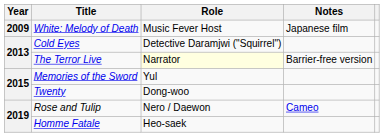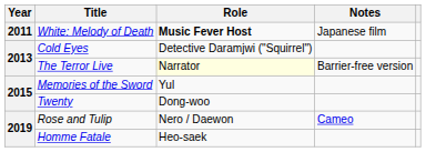 <table class="wikitable plainrowheaders sortable">
 <tr>
 <th scope="col">Year</th>
 <th scope="col">Title</th>
 <th scope="col">Role</th>
 <th scope="col" class="unsortable">Notes</th>
 <th scope="col" class="unsortable"></th>
 </tr>
 <tr>
-<th scope="row">2009</th>
+<th scope="row">2011</th>
 <td><em><a href='#'>White: Melody of Death</a></em></td>
-<td>Music Fever Host</td>
+<td><strong>Music Fever Host</strong></td>
 <td>Japanese film</td>
 <td style="text-align:center"></td>
 </tr>
 <tr>
 <th scope="row" rowspan="2">2013</th>
 <td><em><a href='#'>Cold Eyes</a></em></td>
 <td>Detective Daramjwi ("Squirrel")</td>
 <td></td>
 <td style="text-align:center"></td>
 </tr>
 <tr>
 <td><em><a href='#'>The Terror Live</a></em></td>
 <td style="background: lightyellow;">Narrator</td>
 <td>Barrier-free version</td>
 <td style="text-align:center"></td>
 </tr>
 <tr>
 <th scope="row" rowspan="2">2015</th>
 <td><em><a href='#'>Memories of the Sword</a></em></td>
 <td>Yul</td>
 <td></td>
 <td style="text-align:center"></td>
 </tr>
 <tr>
 <td><em><a href='#'>Twenty</a></em></td>
 <td>Dong-woo</td>
 <td></td>
 <td style="text-align:center"></td>
 </tr>
 <tr>
 <th scope="row" rowspan="2">2019</th>
 <td><em>Rose and Tulip</em></td>
 <td>Nero / Daewon</td>
 <td><a href='#'>Cameo</a></td>
 <td style="text-align:center"></td>
 </tr>
 <tr>
 <td><em><a href='#'>Homme Fatale</a></em></td>
 <td>Heo-saek</td>
 <td></td>
 <td style="text-align:center"></td>
 </tr>
 </table>
